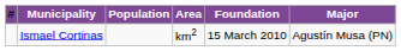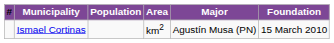 <table class="wikitable sortable defaultleft col1center col3right col4right">
 <tr>
 <th style="background-color:#7d4796" scope=col>#</th>
 <th style="color:white;background-color:#7d4796;text-align:center">Municipality</th>
 <th style="color:white;background-color:#7d4796;text-align:center">Population</th>
 <th style="color:white;background-color:#7d4796;text-align:center">Area</th>
+<th style="color:white;background-color:#7d4796;text-align:center">Major </th>
 <th style="color:white;background-color:#7d4796;text-align:center">Foundation</th>
-<th style="color:white;background-color:#7d4796;text-align:center">Major </th>
 </tr>
 <tr>
 <td></td>
 <td><a href='#'>Ismael Cortinas</a></td>
 <td></td>
 <td> km<sup>2</sup></td>
+<td>Agustín Musa (PN)</td>
 <td>15 March 2010</td>
-<td>Agustín Musa (PN)</td>
 </tr>
 </table>
